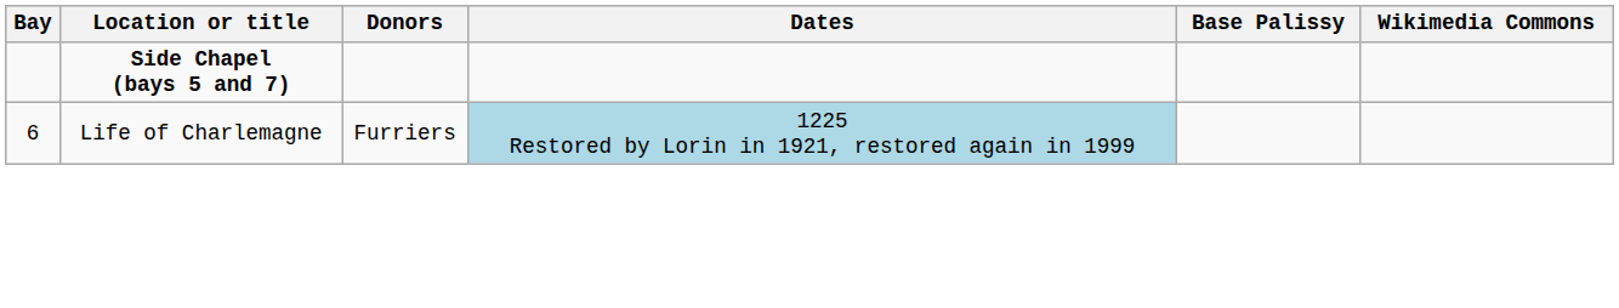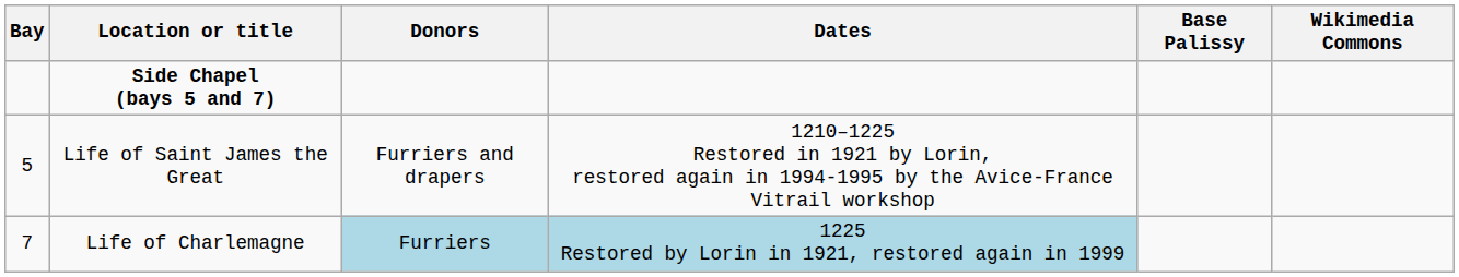 <table class="wikitable" style="width:100%;text-align:center;font-size:90%;">
 <tr>
 <th>Bay</th>
 <th>Location or title</th>
 <th>Donors</th>
 <th>Dates</th>
 <th>Base Palissy</th>
 <th>Wikimedia Commons</th>
 </tr>
 <tr>
 <td></td>
 <td><strong>Side Chapel<br>(bays 5 and 7)</strong></td>
 <td></td>
 <td></td>
 <td></td>
 <td></td>
 </tr>
 <tr>
-<td>6</td>
+<td>5</td>
+<td>Life of Saint James the Great</td>
+<td>Furriers and drapers</td>
+<td>1210–1225<br>Restored in 1921 by Lorin,<br>restored again in 1994-1995 by the Avice-France Vitrail workshop</td>
+<td></td>
+<td></td>
+</tr>
+<tr>
+<td>7</td>
 <td>Life of Charlemagne</td>
-<td>Furriers</td>
+<td style="background: lightblue;">Furriers</td>
 <td style="background: lightblue;">1225<br>Restored by Lorin in 1921, restored again in 1999</td>
 <td></td>
 <td></td>
 </tr>
 </table>
